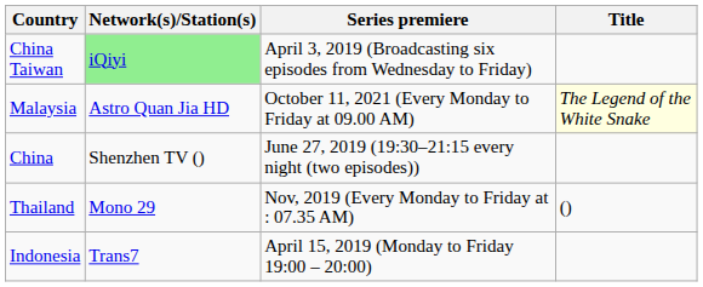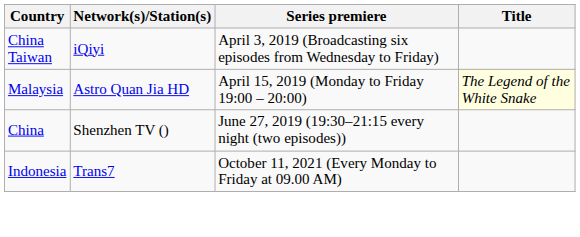 <table class="sortable wikitable">
 <tr>
 <th>Country</th>
 <th>Network(s)/Station(s)</th>
 <th>Series premiere</th>
 <th>Title</th>
 </tr>
 <tr>
 <td> <a href='#'>China</a> <br>  <a href='#'>Taiwan</a></td>
-<td style="background: lightgreen;"><a href='#'>iQiyi</a></td>
+<td><a href='#'>iQiyi</a></td>
 <td>April 3, 2019 (Broadcasting six episodes from Wednesday to Friday)</td>
 <td></td>
 </tr>
 <tr>
 <td> <a href='#'>Malaysia</a></td>
 <td><a href='#'>Astro Quan Jia HD</a></td>
-<td>October 11, 2021 (Every Monday to Friday at 09.00 AM)</td>
+<td>April 15, 2019 (Monday to Friday 19:00 – 20:00)</td>
 <td style="background: lightyellow;"><em>The Legend of the White Snake</em></td>
 </tr>
 <tr>
 <td> <a href='#'>China</a></td>
 <td>Shenzhen TV ()</td>
 <td>June 27, 2019 (19:30–21:15 every night (two episodes))</td>
 <td></td>
 </tr>
 <tr>
-<td> <a href='#'>Thailand</a></td>
-<td><a href='#'>Mono 29</a></td>
-<td>Nov, 2019 (Every Monday to Friday at : 07.35 AM)</td>
-<td> ()</td>
-</tr>
-<tr>
 <td> <a href='#'>Indonesia</a></td>
 <td><a href='#'>Trans7</a></td>
-<td>April 15, 2019 (Monday to Friday 19:00 – 20:00)</td>
+<td>October 11, 2021 (Every Monday to Friday at 09.00 AM)</td>
 <td></td>
 </tr>
 </table>
